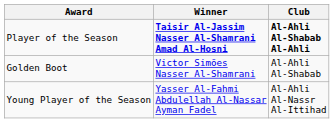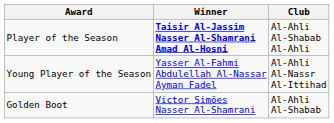 <table class="wikitable">
 <tr>
 <th>Award</th>
 <th>Winner</th>
 <th>Club</th>
 </tr>
 <tr>
 <td>Player of the Season</td>
 <td><strong>  <a href='#'>Taisir Al-Jassim</a><br>  <a href='#'>Nasser Al-Shamrani</a><br>  <a href='#'>Amad Al-Hosni</a></strong></td>
-<td><strong>Al-Ahli<br>Al-Shabab<br>Al-Ahli</strong></td>
+<td>Al-Ahli<br>Al-Shabab<br>Al-Ahli</td>
+</tr>
+<tr>
+<td>Young Player of the Season</td>
+<td>  <a href='#'>Yasser Al-Fahmi</a><br>  <a href='#'>Abdulellah Al-Nassar</a><br>  <a href='#'>Ayman Fadel</a></td>
+<td>Al-Ahli<br>Al-Nassr<br>Al-Ittihad</td>
 </tr>
 <tr>
 <td>Golden Boot</td>
 <td> <a href='#'>Victor Simões</a><br> <a href='#'>Nasser Al-Shamrani</a></td>
 <td>Al-Ahli<br>Al-Shabab</td>
 </tr>
-<tr>
-<td>Young Player of the Season</td>
-<td>  <a href='#'>Yasser Al-Fahmi</a><br>  <a href='#'>Abdulellah Al-Nassar</a><br>  <a href='#'>Ayman Fadel</a></td>
-<td>Al-Ahli<br>Al-Nassr<br>Al-Ittihad</td>
-</tr>
 </table>
